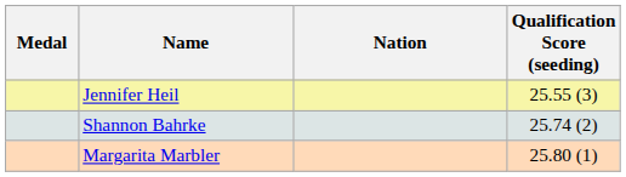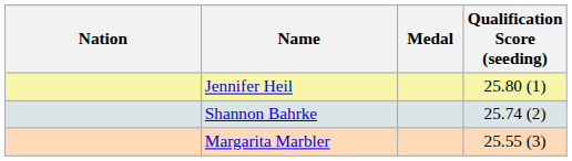 <table class=wikitable style="border:1px solid #AAAAAA;font-size:90%">
 <tr bgcolor="#E4E4E4">
+<th width=160>Nation</th>
+<th width=160>Name</th>
 <th width=50>Medal</th>
-<th width=160>Name</th>
-<th width=160>Nation</th>
 <th width=80>Qualification Score (seeding)</th>
 </tr>
 <tr bgcolor="#F7F6A8">
+<td></td>
+<td><a href='#'>Jennifer Heil</a></td>
 <td align="center"></td>
-<td><a href='#'>Jennifer Heil</a></td>
-<td></td>
-<td align="center">25.55 (3)</td>
+<td align="center">25.80 (1)</td>
 </tr>
 <tr bgcolor="#DCE5E5">
+<td></td>
+<td><a href='#'>Shannon Bahrke</a></td>
 <td align="center"></td>
-<td><a href='#'>Shannon Bahrke</a></td>
-<td></td>
 <td align="center">25.74 (2)</td>
 </tr>
 <tr bgcolor="#FFDAB9">
+<td></td>
+<td><a href='#'>Margarita Marbler</a></td>
 <td align="center"></td>
-<td><a href='#'>Margarita Marbler</a></td>
-<td></td>
-<td align="center">25.80 (1)</td>
+<td align="center">25.55 (3)</td>
 </tr>
 </table>
